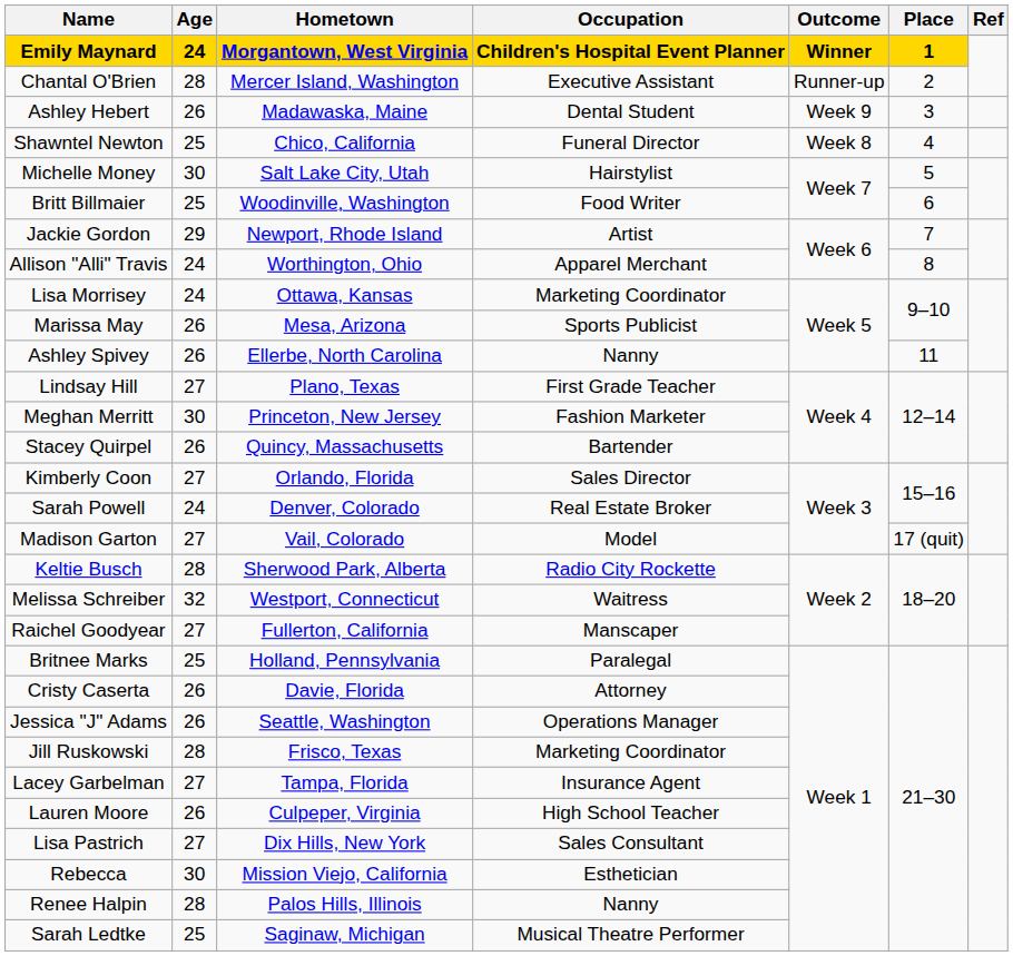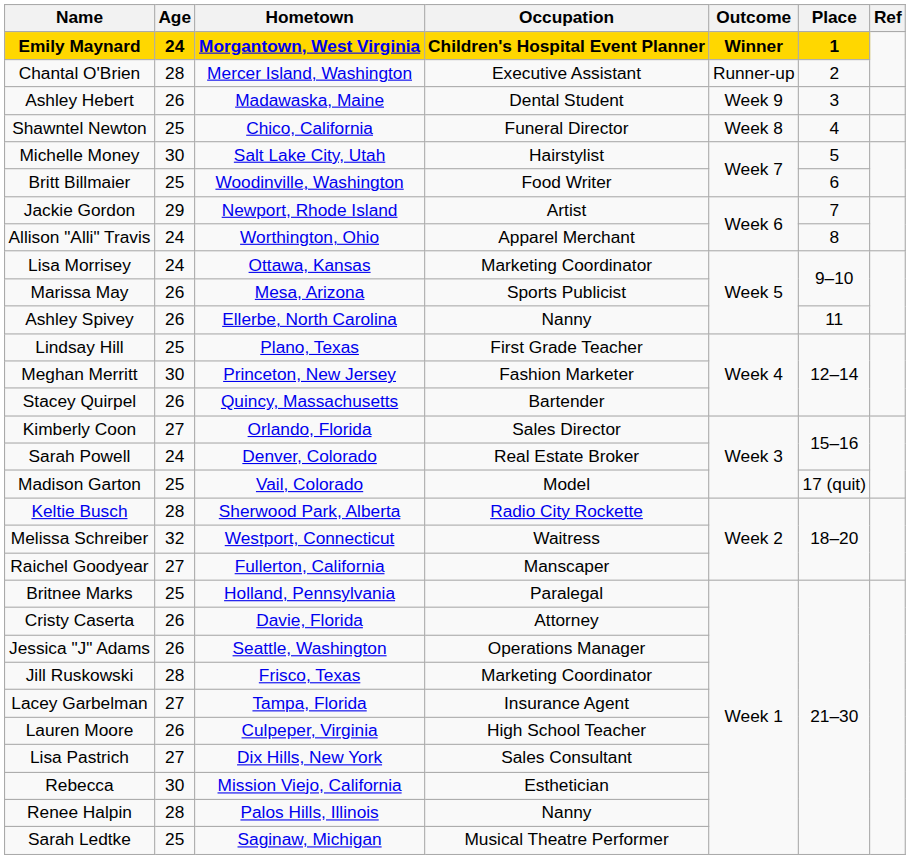 <table class="wikitable sortable" style="text-align:center;">
 <tr>
 <th>Name</th>
 <th>Age</th>
 <th>Hometown</th>
 <th>Occupation</th>
 <th>Outcome</th>
 <th>Place</th>
 <th>Ref</th>
 </tr>
 <tr>
 <td bgcolor="gold"><strong>Emily Maynard</strong></td>
 <td bgcolor="gold"><strong>24</strong></td>
 <td bgcolor="gold"><strong><a href='#'>Morgantown, West Virginia</a></strong></td>
 <td bgcolor="gold"><strong>Children's Hospital Event Planner</strong></td>
 <td bgcolor="gold"><strong>Winner</strong></td>
 <td bgcolor="gold"><strong>1</strong></td>
 <td rowspan="2"></td>
 </tr>
 <tr>
 <td>Chantal O'Brien</td>
 <td>28</td>
 <td><a href='#'>Mercer Island, Washington</a></td>
 <td>Executive Assistant</td>
 <td data-sort-value="Wh">Runner-up</td>
 <td>2</td>
 </tr>
 <tr>
 <td>Ashley Hebert</td>
 <td>26</td>
 <td><a href='#'>Madawaska, Maine</a></td>
 <td>Dental Student</td>
 <td>Week 9</td>
 <td>3</td>
 <td></td>
 </tr>
 <tr>
 <td>Shawntel Newton</td>
 <td>25</td>
 <td><a href='#'>Chico, California</a></td>
 <td>Funeral Director</td>
 <td>Week 8</td>
 <td>4</td>
 <td></td>
 </tr>
 <tr>
 <td>Michelle Money</td>
 <td>30</td>
 <td><a href='#'>Salt Lake City, Utah</a></td>
 <td>Hairstylist</td>
 <td rowspan="2">Week 7</td>
 <td>5</td>
 <td rowspan="2"></td>
 </tr>
 <tr>
 <td>Britt Billmaier</td>
 <td>25</td>
 <td><a href='#'>Woodinville, Washington</a></td>
 <td>Food Writer</td>
 <td>6</td>
 </tr>
 <tr>
 <td>Jackie Gordon</td>
 <td>29</td>
 <td><a href='#'>Newport, Rhode Island</a></td>
 <td>Artist</td>
 <td rowspan="2">Week 6</td>
 <td>7</td>
 <td rowspan="2"></td>
 </tr>
 <tr>
 <td>Allison "Alli" Travis</td>
 <td>24</td>
 <td><a href='#'>Worthington, Ohio</a></td>
 <td>Apparel Merchant</td>
 <td>8</td>
 </tr>
 <tr>
 <td>Lisa Morrisey</td>
 <td>24</td>
 <td><a href='#'>Ottawa, Kansas</a></td>
 <td>Marketing Coordinator</td>
 <td rowspan="3">Week 5</td>
 <td rowspan="2">9–10</td>
 <td rowspan="3"></td>
 </tr>
 <tr>
 <td>Marissa May</td>
 <td>26</td>
 <td><a href='#'>Mesa, Arizona</a></td>
 <td>Sports Publicist</td>
 </tr>
 <tr>
 <td>Ashley Spivey</td>
 <td>26</td>
 <td><a href='#'>Ellerbe, North Carolina</a></td>
 <td>Nanny</td>
 <td>11</td>
 </tr>
 <tr>
 <td>Lindsay Hill</td>
-<td>27</td>
+<td>25</td>
 <td><a href='#'>Plano, Texas</a></td>
 <td>First Grade Teacher</td>
 <td rowspan="3">Week 4</td>
 <td rowspan="3">12–14</td>
 <td rowspan="3"></td>
 </tr>
 <tr>
 <td>Meghan Merritt</td>
 <td>30</td>
 <td><a href='#'>Princeton, New Jersey</a></td>
 <td>Fashion Marketer</td>
 </tr>
 <tr>
 <td>Stacey Quirpel</td>
 <td>26</td>
 <td><a href='#'>Quincy, Massachusetts</a></td>
 <td>Bartender</td>
 </tr>
 <tr>
 <td>Kimberly Coon</td>
 <td>27</td>
 <td><a href='#'>Orlando, Florida</a></td>
 <td>Sales Director</td>
 <td rowspan="3">Week 3</td>
 <td rowspan="2">15–16</td>
 <td rowspan="3"></td>
 </tr>
 <tr>
 <td>Sarah Powell</td>
 <td>24</td>
 <td><a href='#'>Denver, Colorado</a></td>
 <td>Real Estate Broker</td>
 </tr>
 <tr>
 <td>Madison Garton</td>
-<td>27</td>
+<td>25</td>
 <td><a href='#'>Vail, Colorado</a></td>
 <td>Model</td>
 <td>17 (quit)</td>
 </tr>
 <tr>
 <td><a href='#'>Keltie Busch</a></td>
 <td>28</td>
 <td><a href='#'>Sherwood Park, Alberta</a></td>
 <td><a href='#'>Radio City Rockette</a></td>
 <td rowspan="3">Week 2</td>
 <td rowspan="3">18–20</td>
 <td rowspan="3"></td>
 </tr>
 <tr>
 <td>Melissa Schreiber</td>
 <td>32</td>
 <td><a href='#'>Westport, Connecticut</a></td>
 <td>Waitress</td>
 </tr>
 <tr>
 <td>Raichel Goodyear</td>
 <td>27</td>
 <td><a href='#'>Fullerton, California</a></td>
 <td>Manscaper</td>
 </tr>
 <tr>
 <td>Britnee Marks</td>
 <td>25</td>
 <td><a href='#'>Holland, Pennsylvania</a></td>
 <td>Paralegal</td>
 <td rowspan="10">Week 1</td>
 <td rowspan="10">21–30</td>
 <td rowspan="10"></td>
 </tr>
 <tr>
 <td>Cristy Caserta</td>
 <td>26</td>
 <td><a href='#'>Davie, Florida</a></td>
 <td>Attorney</td>
 </tr>
 <tr>
 <td>Jessica "J" Adams</td>
 <td>26</td>
 <td><a href='#'>Seattle, Washington</a></td>
 <td>Operations Manager</td>
 </tr>
 <tr>
 <td>Jill Ruskowski</td>
 <td>28</td>
 <td><a href='#'>Frisco, Texas</a></td>
 <td>Marketing Coordinator</td>
 </tr>
 <tr>
 <td>Lacey Garbelman</td>
 <td>27</td>
 <td><a href='#'>Tampa, Florida</a></td>
 <td>Insurance Agent</td>
 </tr>
 <tr>
 <td>Lauren Moore</td>
 <td>26</td>
 <td><a href='#'>Culpeper, Virginia</a></td>
 <td>High School Teacher</td>
 </tr>
 <tr>
 <td>Lisa Pastrich</td>
 <td>27</td>
 <td><a href='#'>Dix Hills, New York</a></td>
 <td>Sales Consultant</td>
 </tr>
 <tr>
 <td>Rebecca</td>
 <td>30</td>
 <td><a href='#'>Mission Viejo, California</a></td>
 <td>Esthetician</td>
 </tr>
 <tr>
 <td>Renee Halpin</td>
 <td>28</td>
 <td><a href='#'>Palos Hills, Illinois</a></td>
 <td>Nanny</td>
 </tr>
 <tr>
 <td>Sarah Ledtke</td>
 <td>25</td>
 <td><a href='#'>Saginaw, Michigan</a></td>
 <td>Musical Theatre Performer</td>
 </tr>
 </table>
